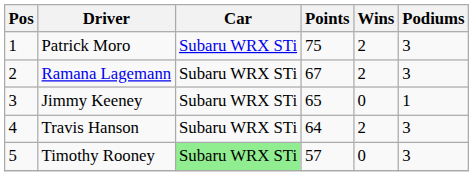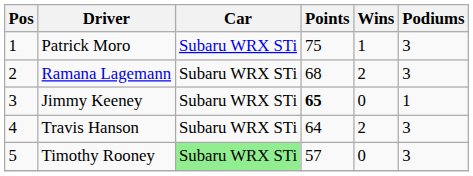 <table class="wikitable" style="font-size: 85%">
 <tr>
 <th>Pos</th>
 <th>Driver</th>
 <th>Car</th>
 <th>Points</th>
 <th>Wins</th>
 <th>Podiums</th>
 </tr>
 <tr>
 <td>1</td>
 <td>Patrick Moro</td>
 <td><a href='#'>Subaru WRX STi</a></td>
 <td>75</td>
-<td>2</td>
+<td>1</td>
 <td>3</td>
 </tr>
 <tr>
 <td>2</td>
 <td><a href='#'>Ramana Lagemann</a></td>
 <td>Subaru WRX STi</td>
-<td>67</td>
+<td>68</td>
 <td>2</td>
 <td>3</td>
 </tr>
 <tr>
 <td>3</td>
 <td>Jimmy Keeney</td>
 <td>Subaru WRX STi</td>
-<td>65</td>
+<td><strong>65</strong></td>
 <td>0</td>
 <td>1</td>
 </tr>
 <tr>
 <td>4</td>
 <td>Travis Hanson</td>
 <td>Subaru WRX STi</td>
 <td>64</td>
 <td>2</td>
 <td>3</td>
 </tr>
 <tr>
 <td>5</td>
 <td>Timothy Rooney</td>
 <td style="background: lightgreen;">Subaru WRX STi</td>
 <td>57</td>
 <td>0</td>
 <td>3</td>
 </tr>
 <tr style="background:#cef2e0; color:black">
 </tr>
 </table>
